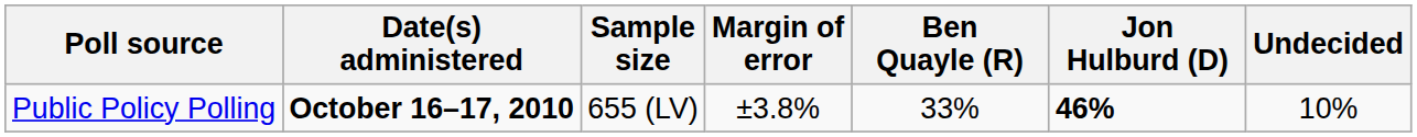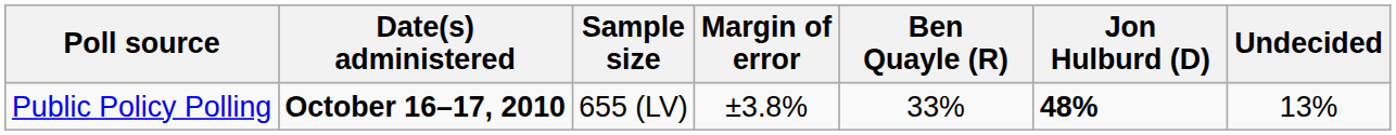 <table class="wikitable">
 <tr>
 <th>Poll source</th>
 <th>Date(s)<br>administered</th>
 <th>Sample<br>size</th>
 <th>Margin of <br>error</th>
 <th style="width:100px;">Ben<br>Quayle (R)</th>
 <th style="width:100px;">Jon<br>Hulburd (D)</th>
 <th>Undecided</th>
 </tr>
 <tr>
 <td><a href='#'>Public Policy Polling</a></td>
 <td align=center><strong>October 16–17, 2010</strong></td>
 <td align=center>655 (LV)</td>
 <td align=center>±3.8%</td>
 <td align=center>33%</td>
-<td><strong>46%</strong></td>
-<td align=center>10%</td>
+<td><strong>48%</strong></td>
+<td align=center>13%</td>
 </tr>
 </table>
